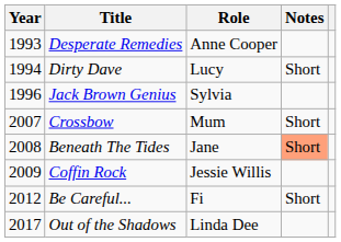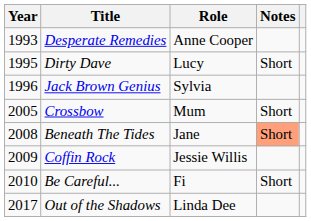 <table class="wikitable sortable">
 <tr>
 <th>Year</th>
 <th>Title</th>
 <th>Role</th>
 <th class="unsortable">Notes</th>
 <th></th>
 </tr>
 <tr>
 <td>1993</td>
 <td><em><a href='#'>Desperate Remedies</a></em></td>
 <td>Anne Cooper</td>
 <td></td>
 <td align="center"></td>
 </tr>
 <tr>
-<td>1994</td>
+<td>1995</td>
 <td><em>Dirty Dave</em></td>
 <td>Lucy</td>
 <td>Short</td>
 <td align="center"></td>
 </tr>
 <tr>
 <td>1996</td>
 <td><em><a href='#'>Jack Brown Genius</a></em></td>
 <td>Sylvia</td>
 <td></td>
 <td align="center"></td>
 </tr>
 <tr>
-<td>2007</td>
+<td>2005</td>
 <td><em><a href='#'>Crossbow</a></em></td>
 <td>Mum</td>
 <td>Short</td>
 <td align="center"></td>
 </tr>
 <tr>
 <td>2008</td>
 <td><em>Beneath The Tides</em></td>
 <td>Jane</td>
 <td style="background: lightsalmon;">Short</td>
 <td align="center"></td>
 </tr>
 <tr>
 <td>2009</td>
 <td><em><a href='#'>Coffin Rock</a></em></td>
 <td>Jessie Willis</td>
 <td></td>
 <td align="center"></td>
 </tr>
 <tr>
-<td>2012</td>
+<td>2010</td>
 <td><em>Be Careful...</em></td>
 <td>Fi</td>
 <td>Short</td>
 <td align="center"></td>
 </tr>
 <tr>
 <td>2017</td>
 <td><em>Out of the Shadows</em></td>
 <td>Linda Dee</td>
 <td></td>
 <td align="center"></td>
 </tr>
 </table>
